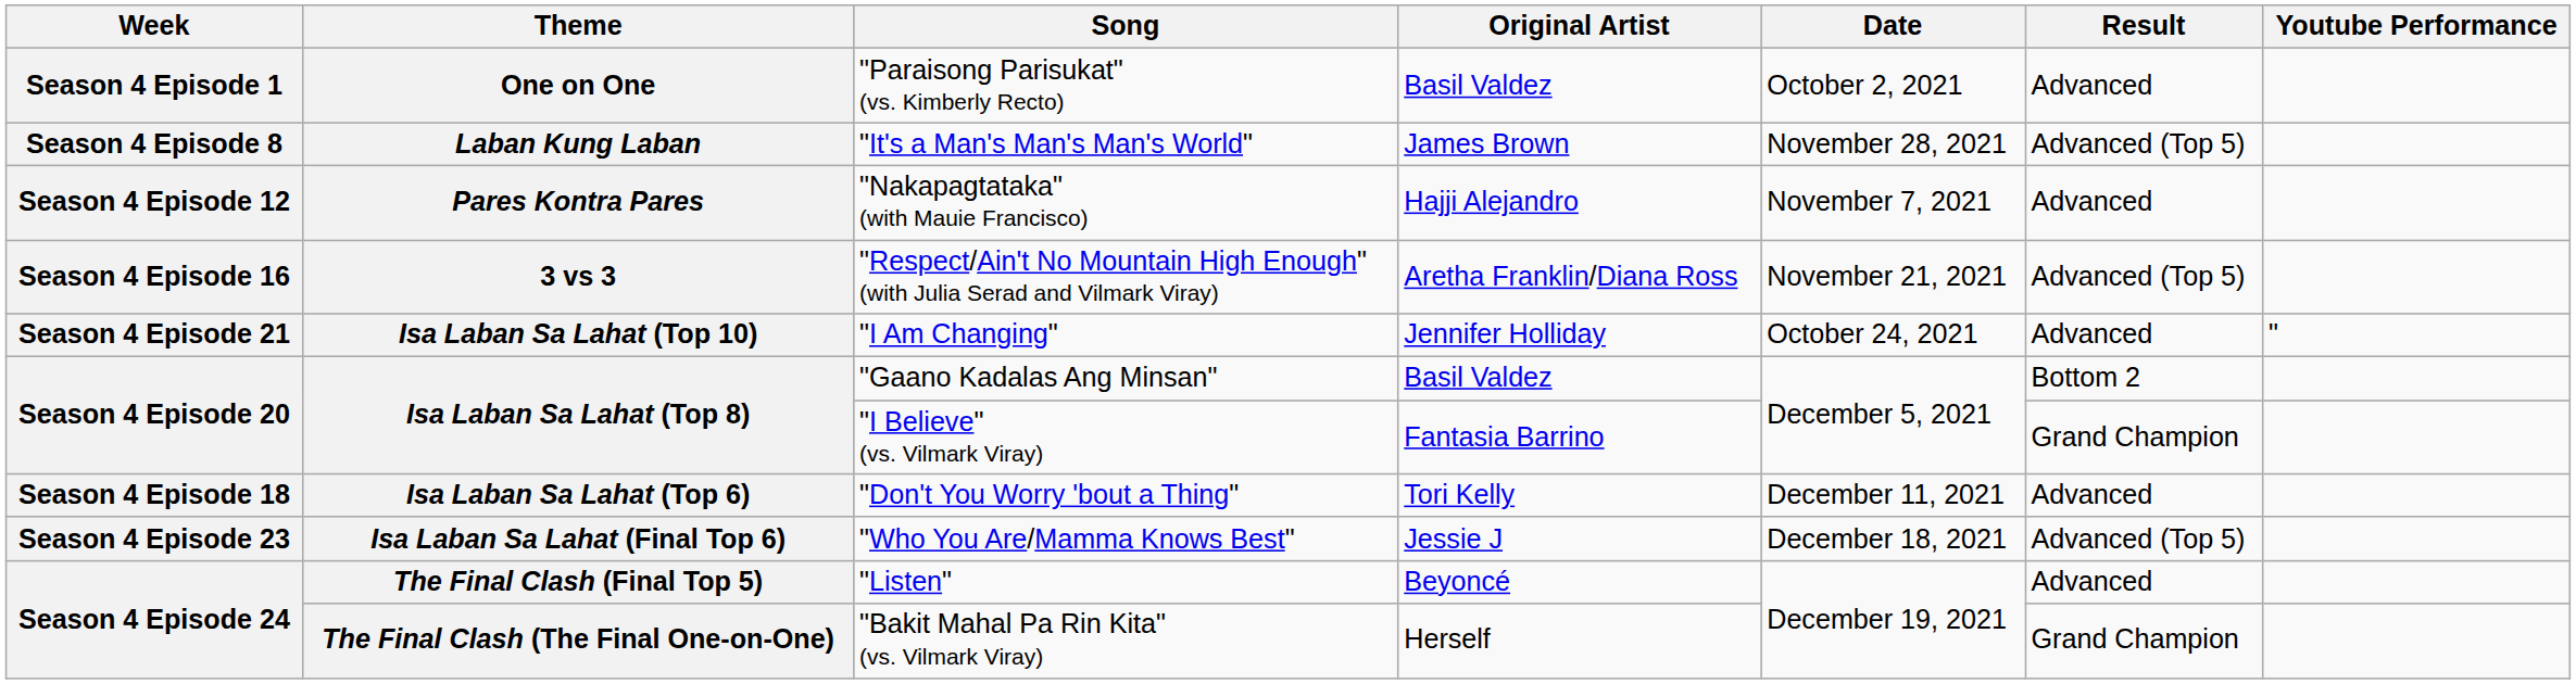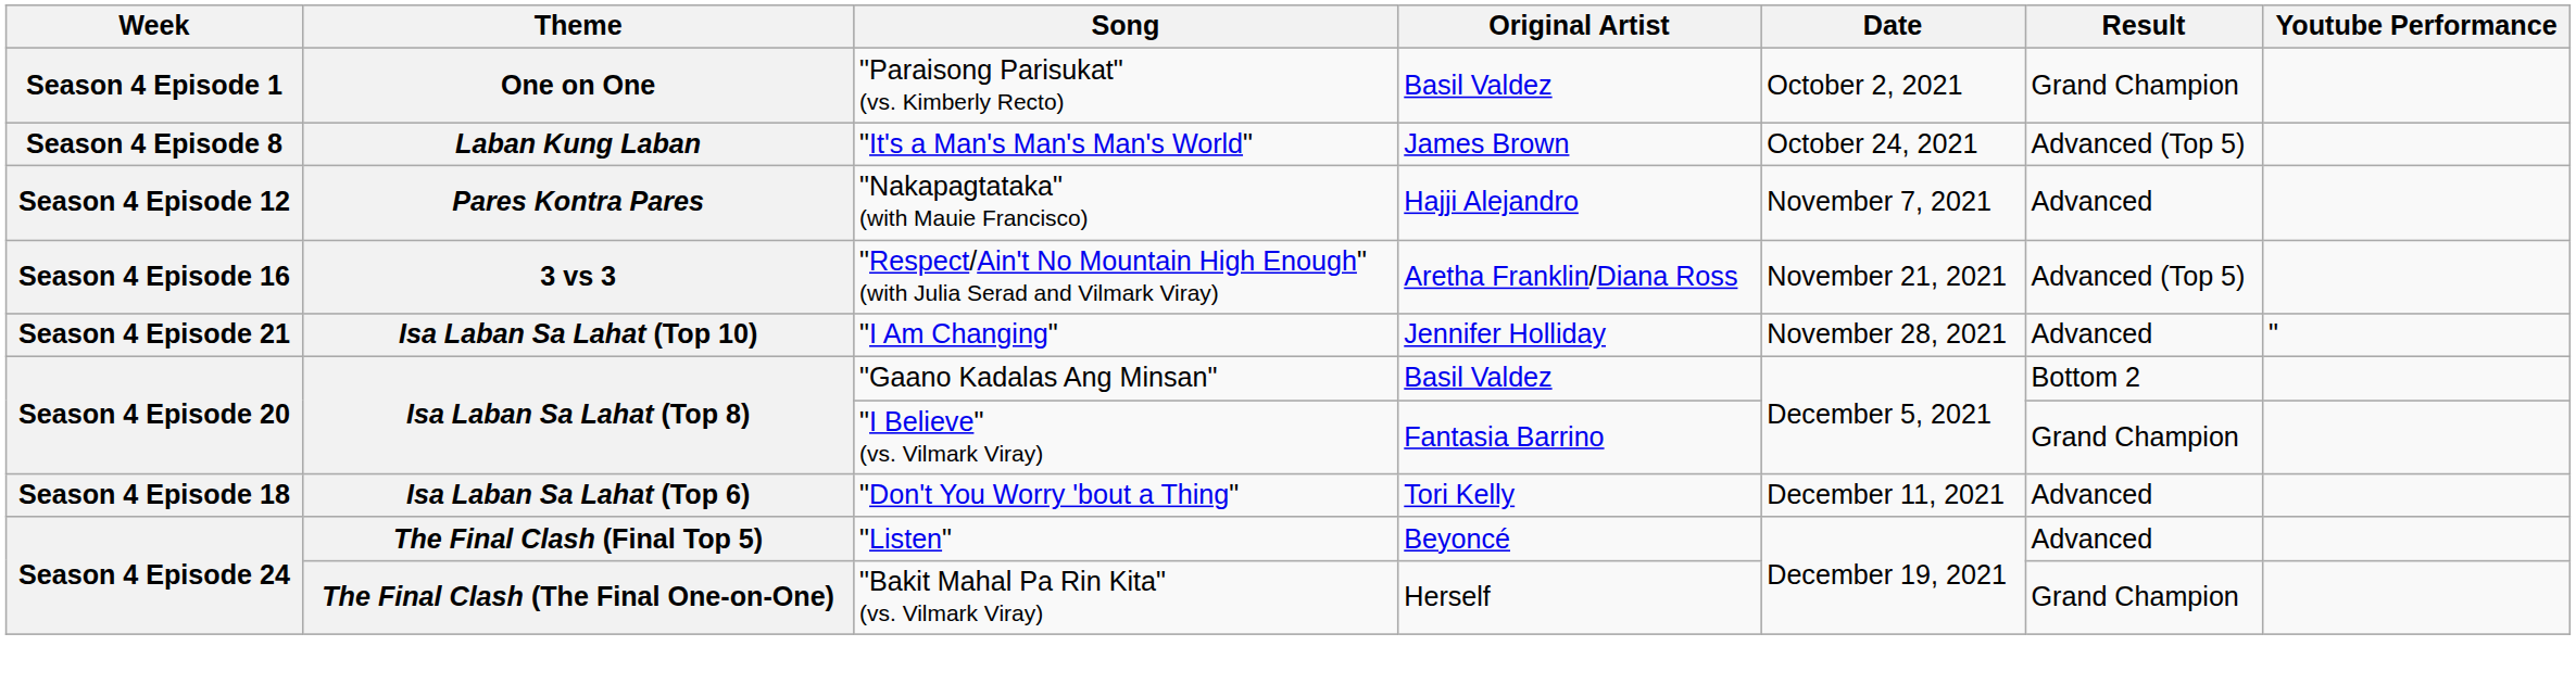 <table class="wikitable sortable" style="width:95%; margin:1em auto;">
 <tr>
 <th scope="col">Week</th>
 <th scope="col">Theme</th>
 <th scope="col">Song</th>
 <th scope="col">Original Artist</th>
 <th scope="col">Date</th>
 <th scope="col">Result</th>
 <th>Youtube Performance</th>
 </tr>
 <tr>
 <th scope="row">Season 4 Episode 1</th>
 <th>One on One</th>
 <td>"Paraisong Parisukat"<br><small>(vs. Kimberly Recto)</small></td>
 <td><a href='#'>Basil Valdez</a></td>
 <td>October 2, 2021</td>
-<td>Advanced</td>
+<td>Grand Champion</td>
 <td></td>
 </tr>
 <tr>
 <th scope="row">Season 4 Episode 8</th>
 <th><em>Laban Kung Laban</em></th>
 <td>"<a href='#'>It's a Man's Man's Man's World</a>"</td>
 <td><a href='#'>James Brown</a></td>
-<td>November 28, 2021</td>
+<td>October 24, 2021</td>
 <td>Advanced (Top 5)</td>
 <td></td>
 </tr>
 <tr>
 <th scope="row">Season 4 Episode 12</th>
 <th><em>Pares Kontra Pares</em></th>
 <td>"Nakapagtataka"<br><small>(with Mauie Francisco)</small></td>
 <td><a href='#'>Hajji Alejandro</a></td>
 <td>November 7, 2021</td>
 <td>Advanced</td>
 <td></td>
 </tr>
 <tr>
 <th scope="row">Season 4 Episode 16</th>
 <th>3 vs 3</th>
 <td>"<a href='#'>Respect</a>/<a href='#'>Ain't No Mountain High Enough</a>"<br><small>(with Julia Serad and Vilmark Viray)</small></td>
 <td><a href='#'>Aretha Franklin</a>/<a href='#'>Diana Ross</a></td>
 <td>November 21, 2021</td>
 <td>Advanced (Top 5)</td>
 <td></td>
 </tr>
 <tr>
 <th scope="row">Season 4 Episode 21</th>
 <th><em>Isa Laban Sa Lahat</em> (Top 10)</th>
 <td>"<a href='#'>I Am Changing</a>"</td>
 <td><a href='#'>Jennifer Holliday</a></td>
-<td>October 24, 2021</td>
+<td>November 28, 2021</td>
 <td>Advanced</td>
 <td>"</td>
 </tr>
 <tr>
 <th scope="row" rowspan="2">Season 4 Episode 20</th>
 <th rowspan="2"><em>Isa Laban Sa Lahat</em> (Top 8)</th>
 <td>"Gaano Kadalas Ang Minsan"</td>
 <td><a href='#'>Basil Valdez</a></td>
 <td rowspan="2">December 5, 2021</td>
 <td>Bottom 2</td>
 <td></td>
 </tr>
 <tr>
 <td>"<a href='#'>I Believe</a>"<br><small>(vs. Vilmark Viray)</small></td>
 <td><a href='#'>Fantasia Barrino</a></td>
 <td>Grand Champion</td>
 <td></td>
 </tr>
 <tr>
 <th scope="row">Season 4 Episode 18</th>
 <th><em>Isa Laban Sa Lahat</em> (Top 6)</th>
 <td>"<a href='#'>Don't You Worry 'bout a Thing</a>"</td>
 <td><a href='#'>Tori Kelly</a></td>
 <td>December 11, 2021</td>
 <td>Advanced</td>
 <td></td>
 </tr>
 <tr>
-<th scope="row">Season 4 Episode 23</th>
-<th><em>Isa Laban Sa Lahat</em> (Final Top 6)</th>
-<td>"<a href='#'>Who You Are</a>/<a href='#'>Mamma Knows Best</a>"</td>
-<td><a href='#'>Jessie J</a></td>
-<td>December 18, 2021</td>
-<td>Advanced (Top 5)</td>
-<td></td>
-</tr>
-<tr>
 <th scope="row" rowspan="2">Season 4 Episode 24</th>
 <th><em>The Final Clash</em> (Final Top 5)</th>
 <td>"<a href='#'>Listen</a>"</td>
 <td><a href='#'>Beyoncé</a></td>
 <td rowspan="2">December 19, 2021</td>
 <td>Advanced</td>
 <td></td>
 </tr>
 <tr>
 <th><em>The Final Clash</em> (The Final One-on-One)</th>
 <td>"Bakit Mahal Pa Rin Kita"<br><small>(vs. Vilmark Viray)</small></td>
 <td>Herself</td>
 <td>Grand Champion</td>
 <td></td>
 </tr>
 </table>
